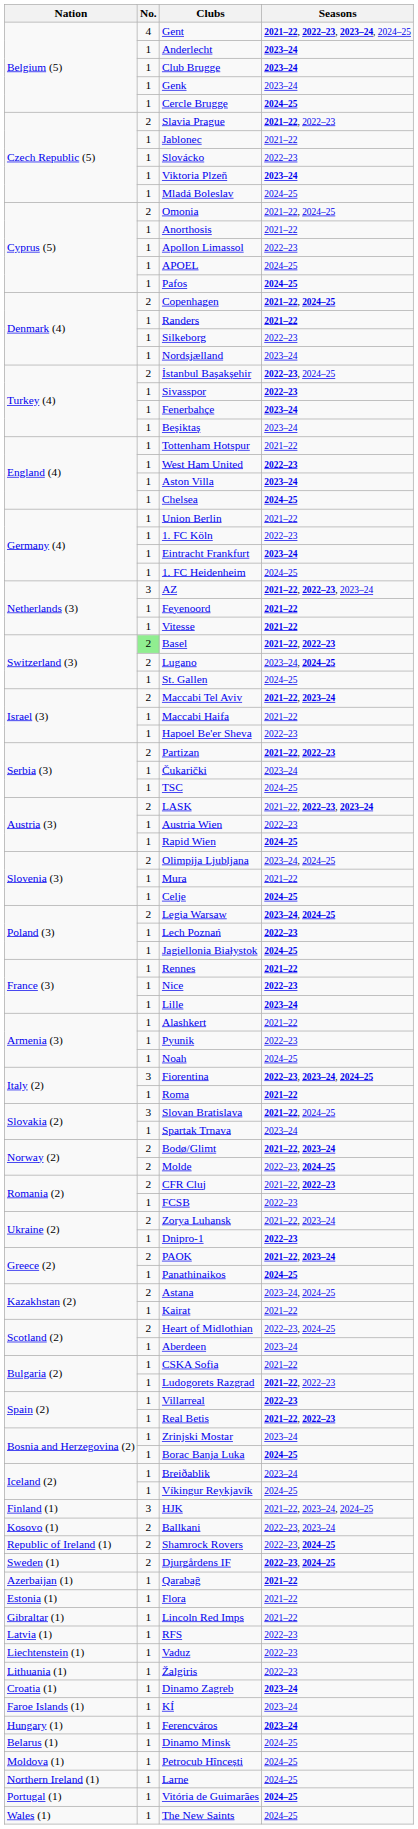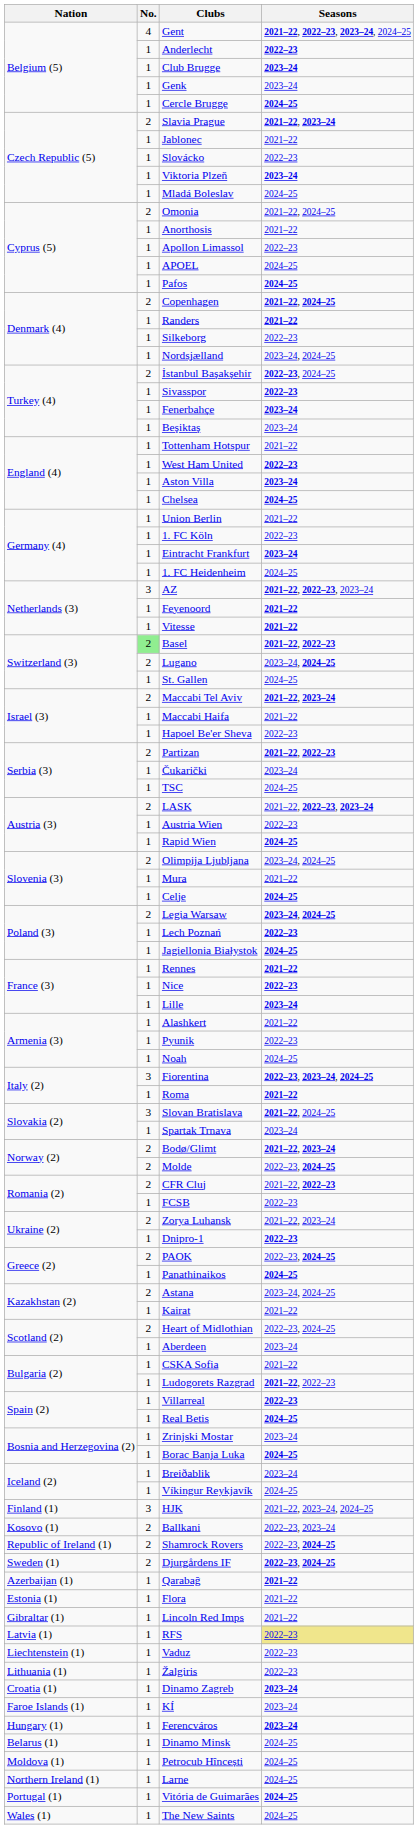 <table class="wikitable sortable">
 <tr>
 <th>Nation</th>
 <th>No.</th>
 <th>Clubs</th>
 <th>Seasons</th>
 </tr>
 <tr>
 <td rowspan="5"> <a href='#'>Belgium</a> (5)</td>
 <td style="text-align: center;">4</td>
 <td><a href='#'>Gent</a></td>
 <td><small><strong><a href='#'>2021–22</a></strong>, <strong><a href='#'>2022–23</a></strong>, <strong><a href='#'>2023–24</a></strong>, <a href='#'>2024–25</a></small></td>
 </tr>
 <tr>
 <td style="text-align: center;">1</td>
 <td><a href='#'>Anderlecht</a></td>
-<td><small><strong><a href='#'>2023–24</a></strong></small></td>
+<td><small><strong><a href='#'>2022–23</a></strong></small></td>
 </tr>
 <tr>
 <td style="text-align: center;">1</td>
 <td><a href='#'>Club Brugge</a></td>
 <td><small><strong><a href='#'>2023–24</a></strong></small></td>
 </tr>
 <tr>
 <td style="text-align: center;">1</td>
 <td><a href='#'>Genk</a></td>
 <td><small><a href='#'>2023–24</a></small></td>
 </tr>
 <tr>
 <td style="text-align: center;">1</td>
 <td><a href='#'>Cercle Brugge</a></td>
 <td><small><strong><a href='#'>2024–25</a></strong></small></td>
 </tr>
 <tr>
 <td rowspan="5"> <a href='#'>Czech Republic</a> (5)</td>
 <td style="text-align: center;">2</td>
 <td><a href='#'>Slavia Prague</a></td>
-<td><small><strong><a href='#'>2021–22</a></strong>, <a href='#'>2022–23</a></small></td>
+<td><small><strong><a href='#'>2021–22</a></strong>, <strong><a href='#'>2023–24</a></strong></small></td>
 </tr>
 <tr>
 <td style="text-align: center;">1</td>
 <td><a href='#'>Jablonec</a></td>
 <td><small><a href='#'>2021–22</a></small></td>
 </tr>
 <tr>
 <td style="text-align: center;">1</td>
 <td><a href='#'>Slovácko</a></td>
 <td><small><a href='#'>2022–23</a></small></td>
 </tr>
 <tr>
 <td style="text-align: center;">1</td>
 <td><a href='#'>Viktoria Plzeň</a></td>
 <td><small><strong><a href='#'>2023–24</a></strong></small></td>
 </tr>
 <tr>
 <td style="text-align: center;">1</td>
 <td><a href='#'>Mladá Boleslav</a></td>
 <td><small><a href='#'>2024–25</a></small></td>
 </tr>
 <tr>
 <td rowspan="5"> <a href='#'>Cyprus</a> (5)</td>
 <td style="text-align: center;">2</td>
 <td><a href='#'>Omonia</a></td>
 <td><small><a href='#'>2021–22</a>, <a href='#'>2024–25</a></small></td>
 </tr>
 <tr>
 <td style="text-align: center;">1</td>
 <td><a href='#'>Anorthosis</a></td>
 <td><small><a href='#'>2021–22</a></small></td>
 </tr>
 <tr>
 <td style="text-align: center;">1</td>
 <td><a href='#'>Apollon Limassol</a></td>
 <td><small><a href='#'>2022–23</a></small></td>
 </tr>
 <tr>
 <td style="text-align: center;">1</td>
 <td><a href='#'>APOEL</a></td>
 <td><small><a href='#'>2024–25</a></small></td>
 </tr>
 <tr>
 <td style="text-align: center;">1</td>
 <td><a href='#'>Pafos</a></td>
 <td><small><strong><a href='#'>2024–25</a></strong></small></td>
 </tr>
 <tr>
 <td rowspan="4"> <a href='#'>Denmark</a> (4)</td>
 <td style="text-align: center;">2</td>
 <td><a href='#'>Copenhagen</a></td>
 <td><small><strong><a href='#'>2021–22</a></strong>, <strong><a href='#'>2024–25</a></strong></small></td>
 </tr>
 <tr>
 <td style="text-align: center;">1</td>
 <td><a href='#'>Randers</a></td>
 <td><small><strong><a href='#'>2021–22</a></strong></small></td>
 </tr>
 <tr>
 <td style="text-align: center;">1</td>
 <td><a href='#'>Silkeborg</a></td>
 <td><small><a href='#'>2022–23</a></small></td>
 </tr>
 <tr>
 <td style="text-align: center;">1</td>
 <td><a href='#'>Nordsjælland</a></td>
-<td><small><a href='#'>2023–24</a></small></td>
+<td><small><a href='#'>2023–24</a>, <a href='#'>2024–25</a></small></td>
 </tr>
 <tr>
 <td rowspan="4"> <a href='#'>Turkey</a> (4)</td>
 <td style="text-align: center;">2</td>
 <td><a href='#'>İstanbul Başakşehir</a></td>
 <td><small><strong><a href='#'>2022–23</a></strong>, <a href='#'>2024–25</a></small></td>
 </tr>
 <tr>
 <td style="text-align: center;">1</td>
 <td><a href='#'>Sivasspor</a></td>
 <td><small><strong><a href='#'>2022–23</a></strong></small></td>
 </tr>
 <tr>
 <td style="text-align: center;">1</td>
 <td><a href='#'>Fenerbahçe</a></td>
 <td><small><strong><a href='#'>2023–24</a></strong></small></td>
 </tr>
 <tr>
 <td style="text-align: center;">1</td>
 <td><a href='#'>Beşiktaş</a></td>
 <td><small><a href='#'>2023–24</a></small></td>
 </tr>
 <tr>
 <td rowspan="4"> <a href='#'>England</a> (4)</td>
 <td style="text-align: center;">1</td>
 <td><a href='#'>Tottenham Hotspur</a></td>
 <td><small><a href='#'>2021–22</a></small></td>
 </tr>
 <tr>
 <td style="text-align: center;">1</td>
 <td><a href='#'>West Ham United</a></td>
 <td><small><strong><a href='#'>2022–23</a></strong></small></td>
 </tr>
 <tr>
 <td style="text-align: center;">1</td>
 <td><a href='#'>Aston Villa</a></td>
 <td><small><strong><a href='#'>2023–24</a></strong></small></td>
 </tr>
 <tr>
 <td style="text-align: center;">1</td>
 <td><a href='#'>Chelsea</a></td>
 <td><small><strong><a href='#'>2024–25</a></strong></small></td>
 </tr>
 <tr>
 <td rowspan="4"> <a href='#'>Germany</a> (4)</td>
 <td style="text-align: center;">1</td>
 <td><a href='#'>Union Berlin</a></td>
 <td><small><a href='#'>2021–22</a></small></td>
 </tr>
 <tr>
 <td style="text-align: center;">1</td>
 <td><a href='#'>1. FC Köln</a></td>
 <td><small><a href='#'>2022–23</a></small></td>
 </tr>
 <tr>
 <td style="text-align: center;">1</td>
 <td><a href='#'>Eintracht Frankfurt</a></td>
 <td><small><strong><a href='#'>2023–24</a></strong></small></td>
 </tr>
 <tr>
 <td style="text-align: center;">1</td>
 <td><a href='#'>1. FC Heidenheim</a></td>
 <td><small><a href='#'>2024–25</a></small></td>
 </tr>
 <tr>
 <td rowspan="3"> <a href='#'>Netherlands</a> (3)</td>
 <td style="text-align: center;">3</td>
 <td><a href='#'>AZ</a></td>
 <td><small><strong><a href='#'>2021–22</a></strong>, <strong><a href='#'>2022–23</a></strong>, <a href='#'>2023–24</a></small></td>
 </tr>
 <tr>
 <td style="text-align: center;">1</td>
 <td><a href='#'>Feyenoord</a></td>
 <td><small><strong><a href='#'>2021–22</a></strong></small></td>
 </tr>
 <tr>
 <td style="text-align: center;">1</td>
 <td><a href='#'>Vitesse</a></td>
 <td><small><strong><a href='#'>2021–22</a></strong></small></td>
 </tr>
 <tr>
 <td rowspan="3"> <a href='#'>Switzerland</a> (3)</td>
 <td style="background: lightgreen; text-align: center;">2</td>
 <td><a href='#'>Basel</a></td>
 <td><small><strong><a href='#'>2021–22</a></strong>, <strong><a href='#'>2022–23</a></strong></small></td>
 </tr>
 <tr>
 <td style="text-align: center;">2</td>
 <td><a href='#'>Lugano</a></td>
 <td><small><a href='#'>2023–24</a>, <strong><a href='#'>2024–25</a></strong></small></td>
 </tr>
 <tr>
 <td style="text-align: center;">1</td>
 <td><a href='#'>St. Gallen</a></td>
 <td><small><a href='#'>2024–25</a></small></td>
 </tr>
 <tr>
 <td rowspan="3"> <a href='#'>Israel</a> (3)</td>
 <td style="text-align: center;">2</td>
 <td><a href='#'>Maccabi Tel Aviv</a></td>
 <td><small><strong><a href='#'>2021–22</a></strong>, <strong><a href='#'>2023–24</a></strong></small></td>
 </tr>
 <tr>
 <td style="text-align: center;">1</td>
 <td><a href='#'>Maccabi Haifa</a></td>
 <td><small><a href='#'>2021–22</a></small></td>
 </tr>
 <tr>
 <td style="text-align: center;">1</td>
 <td><a href='#'>Hapoel Be'er Sheva</a></td>
 <td><small><a href='#'>2022–23</a></small></td>
 </tr>
 <tr>
 <td rowspan="3"> <a href='#'>Serbia</a> (3)</td>
 <td style="text-align: center;">2</td>
 <td><a href='#'>Partizan</a></td>
 <td><small><strong><a href='#'>2021–22</a></strong>, <strong><a href='#'>2022–23</a></strong></small></td>
 </tr>
 <tr>
 <td style="text-align: center;">1</td>
 <td><a href='#'>Čukarički</a></td>
 <td><small><a href='#'>2023–24</a></small></td>
 </tr>
 <tr>
 <td style="text-align: center;">1</td>
 <td><a href='#'>TSC</a></td>
 <td><small><a href='#'>2024–25</a></small></td>
 </tr>
 <tr>
 <td rowspan="3"> <a href='#'>Austria</a> (3)</td>
 <td style="text-align: center;">2</td>
 <td><a href='#'>LASK</a></td>
 <td><small><a href='#'>2021–22</a>, <strong><a href='#'>2022–23</a></strong>, <strong><a href='#'>2023–24</a></strong></small></td>
 </tr>
 <tr>
 <td style="text-align: center;">1</td>
 <td><a href='#'>Austria Wien</a></td>
 <td><small><a href='#'>2022–23</a></small></td>
 </tr>
 <tr>
 <td style="text-align: center;">1</td>
 <td><a href='#'>Rapid Wien</a></td>
 <td><small><strong><a href='#'>2024–25</a></strong></small></td>
 </tr>
 <tr>
 <td rowspan="3"> <a href='#'>Slovenia</a> (3)</td>
 <td style="text-align: center;">2</td>
 <td><a href='#'>Olimpija Ljubljana</a></td>
 <td><small><a href='#'>2023–24</a>, <a href='#'>2024–25</a></small></td>
 </tr>
 <tr>
 <td style="text-align: center;">1</td>
 <td><a href='#'>Mura</a></td>
 <td><small><a href='#'>2021–22</a></small></td>
 </tr>
 <tr>
 <td style="text-align: center;">1</td>
 <td><a href='#'>Celje</a></td>
 <td><small><strong><a href='#'>2024–25</a></strong></small></td>
 </tr>
 <tr>
 <td rowspan="3"> <a href='#'>Poland</a> (3)</td>
 <td style="text-align: center;">2</td>
 <td><a href='#'>Legia Warsaw</a></td>
 <td><small><strong><a href='#'>2023–24</a></strong>, <strong><a href='#'>2024–25</a></strong></small></td>
 </tr>
 <tr>
 <td style="text-align: center;">1</td>
 <td><a href='#'>Lech Poznań</a></td>
 <td><small><strong><a href='#'>2022–23</a></strong></small></td>
 </tr>
 <tr>
 <td style="text-align: center;">1</td>
 <td><a href='#'>Jagiellonia Białystok</a></td>
 <td><small><strong><a href='#'>2024–25</a></strong></small></td>
 </tr>
 <tr>
 <td rowspan="3"> <a href='#'>France</a> (3)</td>
 <td style="text-align: center;">1</td>
 <td><a href='#'>Rennes</a></td>
 <td><small><strong><a href='#'>2021–22</a></strong></small></td>
 </tr>
 <tr>
 <td style="text-align: center;">1</td>
 <td><a href='#'>Nice</a></td>
 <td><small><strong><a href='#'>2022–23</a></strong></small></td>
 </tr>
 <tr>
 <td style="text-align: center;">1</td>
 <td><a href='#'>Lille</a></td>
 <td><small><strong><a href='#'>2023–24</a></strong></small></td>
 </tr>
 <tr>
 <td rowspan="3"> <a href='#'>Armenia</a> (3)</td>
 <td style="text-align: center;">1</td>
 <td><a href='#'>Alashkert</a></td>
 <td><small><a href='#'>2021–22</a></small></td>
 </tr>
 <tr>
 <td style="text-align: center;">1</td>
 <td><a href='#'>Pyunik</a></td>
 <td><small><a href='#'>2022–23</a></small></td>
 </tr>
 <tr>
 <td style="text-align: center;">1</td>
 <td><a href='#'>Noah</a></td>
 <td><small><a href='#'>2024–25</a></small></td>
 </tr>
 <tr>
 <td rowspan="2"> <a href='#'>Italy</a> (2)</td>
 <td style="text-align: center;">3</td>
 <td><a href='#'>Fiorentina</a></td>
 <td><small><strong><a href='#'>2022–23</a></strong>, <strong><a href='#'>2023–24</a></strong>, <strong><a href='#'>2024–25</a></strong></small></td>
 </tr>
 <tr>
 <td style="text-align: center;">1</td>
 <td><a href='#'>Roma</a></td>
 <td><small><strong><a href='#'>2021–22</a></strong></small></td>
 </tr>
 <tr>
 <td rowspan="2"> <a href='#'>Slovakia</a> (2)</td>
 <td style="text-align: center;">3</td>
 <td><a href='#'>Slovan Bratislava</a></td>
 <td><small><strong><a href='#'>2021–22</a></strong>, <a href='#'>2024–25</a></small></td>
 </tr>
 <tr>
 <td style="text-align: center;">1</td>
 <td><a href='#'>Spartak Trnava</a></td>
 <td><small><a href='#'>2023–24</a></small></td>
 </tr>
 <tr>
 <td rowspan="2"> <a href='#'>Norway</a> (2)</td>
 <td style="text-align: center;">2</td>
 <td><a href='#'>Bodø/Glimt</a></td>
 <td><small><strong><a href='#'>2021–22</a></strong>, <strong><a href='#'>2023–24</a></strong></small></td>
 </tr>
 <tr>
 <td style="text-align: center;">2</td>
 <td><a href='#'>Molde</a></td>
 <td><small><a href='#'>2022–23</a>, <strong><a href='#'>2024–25</a></strong></small></td>
 </tr>
 <tr>
 <td rowspan="2"> <a href='#'>Romania</a> (2)</td>
 <td style="text-align: center;">2</td>
 <td><a href='#'>CFR Cluj</a></td>
 <td><small><a href='#'>2021–22</a>, <strong><a href='#'>2022–23</a></strong></small></td>
 </tr>
 <tr>
 <td style="text-align: center;">1</td>
 <td><a href='#'>FCSB</a></td>
 <td><small><a href='#'>2022–23</a></small></td>
 </tr>
 <tr>
 <td rowspan="2"> <a href='#'>Ukraine</a> (2)</td>
 <td style="text-align: center;">2</td>
 <td><a href='#'>Zorya Luhansk</a></td>
 <td><small><a href='#'>2021–22</a>, <a href='#'>2023–24</a></small></td>
 </tr>
 <tr>
 <td style="text-align: center;">1</td>
 <td><a href='#'>Dnipro-1</a></td>
 <td><small><strong><a href='#'>2022–23</a></strong></small></td>
 </tr>
 <tr>
 <td rowspan="2"> <a href='#'>Greece</a> (2)</td>
 <td style="text-align: center;">2</td>
 <td><a href='#'>PAOK</a></td>
-<td><small><strong><a href='#'>2021–22</a></strong>, <strong><a href='#'>2023–24</a></strong></small></td>
+<td><small><a href='#'>2022–23</a>, <strong><a href='#'>2024–25</a></strong></small></td>
 </tr>
 <tr>
 <td style="text-align: center;">1</td>
 <td><a href='#'>Panathinaikos</a></td>
 <td><small><strong><a href='#'>2024–25</a></strong></small></td>
 </tr>
 <tr>
 <td rowspan="2"> <a href='#'>Kazakhstan</a> (2)</td>
 <td style="text-align: center;">2</td>
 <td><a href='#'>Astana</a></td>
 <td><small><a href='#'>2023–24</a>, <a href='#'>2024–25</a></small></td>
 </tr>
 <tr>
 <td style="text-align: center;">1</td>
 <td><a href='#'>Kairat</a></td>
 <td><small><a href='#'>2021–22</a></small></td>
 </tr>
 <tr>
 <td rowspan="2"> <a href='#'>Scotland</a> (2)</td>
 <td style="text-align: center;">2</td>
 <td><a href='#'>Heart of Midlothian</a></td>
 <td><small><a href='#'>2022–23</a>, <a href='#'>2024–25</a></small></td>
 </tr>
 <tr>
 <td style="text-align: center;">1</td>
 <td><a href='#'>Aberdeen</a></td>
 <td><small><a href='#'>2023–24</a></small></td>
 </tr>
 <tr>
 <td rowspan="2"> <a href='#'>Bulgaria</a> (2)</td>
 <td style="text-align: center;">1</td>
 <td><a href='#'>CSKA Sofia</a></td>
 <td><small><a href='#'>2021–22</a></small></td>
 </tr>
 <tr>
 <td style="text-align: center;">1</td>
 <td><a href='#'>Ludogorets Razgrad</a></td>
 <td><small><strong><a href='#'>2021–22</a></strong>, <a href='#'>2022–23</a></small></td>
 </tr>
 <tr>
 <td rowspan="2"> <a href='#'>Spain</a> (2)</td>
 <td style="text-align: center;">1</td>
 <td><a href='#'>Villarreal</a></td>
 <td><small><strong><a href='#'>2022–23</a></strong></small></td>
 </tr>
 <tr>
 <td style="text-align: center;">1</td>
 <td><a href='#'>Real Betis</a></td>
-<td><small><strong><a href='#'>2021–22</a></strong>, <strong><a href='#'>2022–23</a></strong></small></td>
+<td><small><strong><a href='#'>2024–25</a></strong></small></td>
 </tr>
 <tr>
 <td rowspan="2"> <a href='#'>Bosnia and Herzegovina</a> (2)</td>
 <td style="text-align: center;">1</td>
 <td><a href='#'>Zrinjski Mostar</a></td>
 <td><small><a href='#'>2023–24</a></small></td>
 </tr>
 <tr>
 <td style="text-align: center;">1</td>
 <td><a href='#'>Borac Banja Luka</a></td>
 <td><small><strong><a href='#'>2024–25</a></strong></small></td>
 </tr>
 <tr>
 <td rowspan="2"> <a href='#'>Iceland</a> (2)</td>
 <td style="text-align: center;">1</td>
 <td><a href='#'>Breiðablik</a></td>
 <td><small><a href='#'>2023–24</a></small></td>
 </tr>
 <tr>
 <td style="text-align: center;">1</td>
 <td><a href='#'>Víkingur Reykjavík</a></td>
 <td><small><a href='#'>2024–25</a></small></td>
 </tr>
 <tr>
 <td> <a href='#'>Finland</a> (1)</td>
 <td style="text-align: center;">3</td>
 <td><a href='#'>HJK</a></td>
 <td><small><a href='#'>2021–22</a>, <a href='#'>2023–24</a>, <a href='#'>2024–25</a></small></td>
 </tr>
 <tr>
 <td> <a href='#'>Kosovo</a> (1)</td>
 <td style="text-align: center;">2</td>
 <td><a href='#'>Ballkani</a></td>
 <td><small><a href='#'>2022–23</a>, <a href='#'>2023–24</a></small></td>
 </tr>
 <tr>
 <td> <a href='#'>Republic of Ireland</a> (1)</td>
 <td style="text-align: center;">2</td>
 <td><a href='#'>Shamrock Rovers</a></td>
 <td><small><a href='#'>2022–23</a>, <strong><a href='#'>2024–25</a></strong></small></td>
 </tr>
 <tr>
 <td> <a href='#'>Sweden</a> (1)</td>
 <td style="text-align: center;">2</td>
 <td><a href='#'>Djurgårdens IF</a></td>
 <td><small><strong><a href='#'>2022–23</a></strong>, <strong><a href='#'>2024–25</a></strong></small></td>
 </tr>
 <tr>
 <td> <a href='#'>Azerbaijan</a> (1)</td>
 <td style="text-align: center;">1</td>
 <td><a href='#'>Qarabağ</a></td>
 <td><small><strong><a href='#'>2021–22</a></strong></small></td>
 </tr>
 <tr>
 <td> <a href='#'>Estonia</a> (1)</td>
 <td style="text-align: center;">1</td>
 <td><a href='#'>Flora</a></td>
 <td><small><a href='#'>2021–22</a></small></td>
 </tr>
 <tr>
 <td> <a href='#'>Gibraltar</a> (1)</td>
 <td style="text-align: center;">1</td>
 <td><a href='#'>Lincoln Red Imps</a></td>
 <td><small><a href='#'>2021–22</a></small></td>
 </tr>
 <tr>
 <td> <a href='#'>Latvia</a> (1)</td>
 <td style="text-align: center;">1</td>
 <td><a href='#'>RFS</a></td>
-<td><small><a href='#'>2022–23</a></small></td>
+<td style="background: khaki;"><small><a href='#'>2022–23</a></small></td>
 </tr>
 <tr>
 <td> <a href='#'>Liechtenstein</a> (1)</td>
 <td style="text-align: center;">1</td>
 <td><a href='#'>Vaduz</a></td>
 <td><small><a href='#'>2022–23</a></small></td>
 </tr>
 <tr>
 <td> <a href='#'>Lithuania</a> (1)</td>
 <td style="text-align: center;">1</td>
 <td><a href='#'>Žalgiris</a></td>
 <td><small><a href='#'>2022–23</a></small></td>
 </tr>
 <tr>
 <td> <a href='#'>Croatia</a> (1)</td>
 <td style="text-align: center;">1</td>
 <td><a href='#'>Dinamo Zagreb</a></td>
 <td><small><strong><a href='#'>2023–24</a></strong></small></td>
 </tr>
 <tr>
 <td> <a href='#'>Faroe Islands</a> (1)</td>
 <td style="text-align: center;">1</td>
 <td><a href='#'>KÍ</a></td>
 <td><small><a href='#'>2023–24</a></small></td>
 </tr>
 <tr>
 <td> <a href='#'>Hungary</a> (1)</td>
 <td style="text-align: center;">1</td>
 <td><a href='#'>Ferencváros</a></td>
 <td><small><strong><a href='#'>2023–24</a></strong></small></td>
 </tr>
 <tr>
 <td> <a href='#'>Belarus</a> (1)</td>
 <td style="text-align: center;">1</td>
 <td><a href='#'>Dinamo Minsk</a></td>
 <td><small><a href='#'>2024–25</a></small></td>
 </tr>
 <tr>
 <td> <a href='#'>Moldova</a> (1)</td>
 <td style="text-align: center;">1</td>
 <td><a href='#'>Petrocub Hîncești</a></td>
 <td><small><a href='#'>2024–25</a></small></td>
 </tr>
 <tr>
 <td> <a href='#'>Northern Ireland</a> (1)</td>
 <td style="text-align: center;">1</td>
 <td><a href='#'>Larne</a></td>
 <td><small><a href='#'>2024–25</a></small></td>
 </tr>
 <tr>
 <td> <a href='#'>Portugal</a> (1)</td>
 <td style="text-align: center;">1</td>
 <td><a href='#'>Vitória de Guimarães</a></td>
 <td><small><strong><a href='#'>2024–25</a></strong></small></td>
 </tr>
 <tr>
 <td> <a href='#'>Wales</a> (1)</td>
 <td style="text-align: center;">1</td>
 <td><a href='#'>The New Saints</a></td>
 <td><small><a href='#'>2024–25</a></small></td>
 </tr>
 </table>
